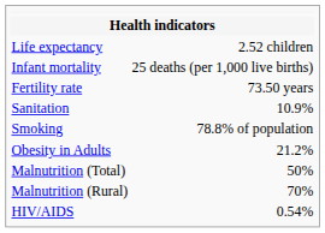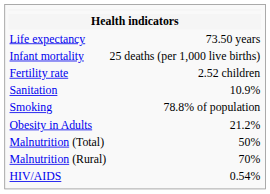 <table class="infobox" style="font-size: 90%; border: 1px solid #999; float: right; margin-left: 1em;">
 <tr style="background:#f5f5f5;">
 <th colspan="2"></th>
 </tr>
 <tr>
 </tr>
 <tr style="background:#f5f5f5;">
 <th colspan="2">Health indicators</th>
 </tr>
 <tr>
 <td><a href='#'>Life expectancy</a></td>
-<td style="text-align: right;">2.52 children</td>
+<td style="text-align: right;">73.50 years</td>
 </tr>
 <tr>
 <td><a href='#'>Infant mortality</a></td>
 <td style="text-align: right;">25 deaths (per 1,000 live births)</td>
 </tr>
 <tr>
 <td><a href='#'>Fertility rate</a></td>
-<td style="text-align: right;">73.50 years</td>
+<td style="text-align: right;">2.52 children</td>
 </tr>
 <tr>
 <td><a href='#'>Sanitation</a></td>
 <td style="text-align: right;">10.9%</td>
 </tr>
 <tr>
 <td><a href='#'>Smoking</a></td>
 <td style="text-align: right;">78.8% of population</td>
 </tr>
 <tr>
 <td><a href='#'>Obesity in Adults</a></td>
 <td style="text-align: right;">21.2%</td>
 </tr>
 <tr>
 <td><a href='#'>Malnutrition</a> (Total)</td>
 <td style="text-align: right;">50%</td>
 </tr>
 <tr>
 <td><a href='#'>Malnutrition</a> (Rural)</td>
 <td style="text-align: right;">70%</td>
 </tr>
 <tr>
 <td><a href='#'>HIV/AIDS</a></td>
 <td style="text-align: right;">0.54%</td>
 </tr>
 </table>
